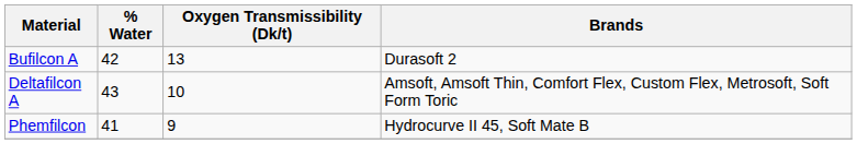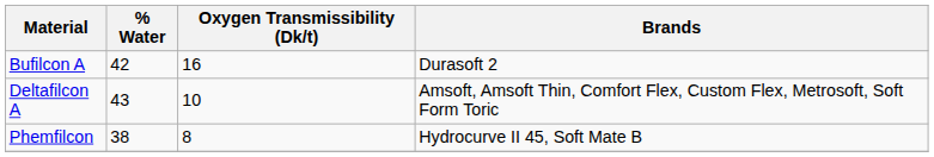 <table class="wikitable sortable">
 <tr>
 <th>Material</th>
 <th>% Water</th>
 <th>Oxygen Transmissibility (Dk/t)</th>
 <th>Brands</th>
 </tr>
 <tr>
 <td><a href='#'>Bufilcon A</a></td>
 <td>42</td>
-<td>13</td>
+<td>16</td>
 <td>Durasoft 2</td>
 </tr>
 <tr>
 <td><a href='#'>Deltafilcon A</a></td>
 <td>43</td>
 <td>10</td>
 <td>Amsoft, Amsoft Thin, Comfort Flex, Custom Flex, Metrosoft, Soft Form Toric</td>
 </tr>
 <tr>
 <td><a href='#'>Phemfilcon</a></td>
-<td>41</td>
-<td>9</td>
+<td>38</td>
+<td>8</td>
 <td>Hydrocurve II 45, Soft Mate B</td>
 </tr>
 <tr>
 </tr>
 </table>
